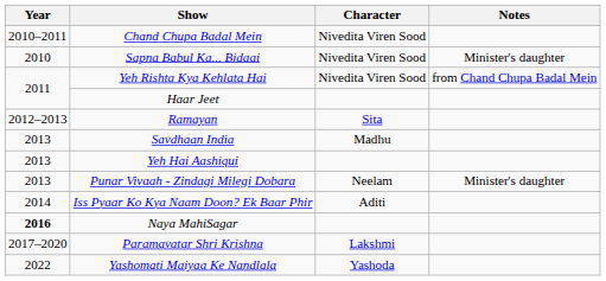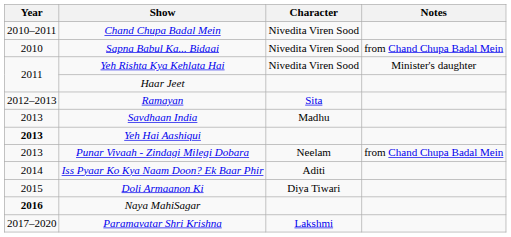 <table class="wikitable" style="text-align:center;">
 <tr>
 <th>Year</th>
 <th>Show</th>
 <th>Character</th>
 <th>Notes</th>
 </tr>
 <tr>
 <td>2010–2011</td>
 <td><em><a href='#'>Chand Chupa Badal Mein</a></em></td>
 <td>Nivedita Viren Sood</td>
 <td></td>
 </tr>
 <tr>
 <td>2010</td>
 <td><em><a href='#'>Sapna Babul Ka... Bidaai</a></em></td>
 <td>Nivedita Viren Sood</td>
-<td>Minister's daughter</td>
+<td>from <a href='#'>Chand Chupa Badal Mein</a></td>
 </tr>
 <tr>
 <td rowspan="2">2011</td>
 <td><em><a href='#'>Yeh Rishta Kya Kehlata Hai</a></em></td>
 <td>Nivedita Viren Sood</td>
-<td>from <a href='#'>Chand Chupa Badal Mein</a></td>
+<td>Minister's daughter</td>
 </tr>
 <tr>
 <td><em>Haar Jeet</em></td>
 <td></td>
 <td></td>
 </tr>
 <tr>
 <td>2012–2013</td>
 <td><em><a href='#'>Ramayan</a></em></td>
 <td><a href='#'>Sita</a></td>
 <td></td>
 </tr>
 <tr>
 <td>2013</td>
 <td><em><a href='#'>Savdhaan India</a></em></td>
 <td>Madhu</td>
 <td></td>
 </tr>
 <tr>
-<td>2013</td>
+<td><strong>2013</strong></td>
 <td><em><a href='#'>Yeh Hai Aashiqui</a></em></td>
 <td></td>
 <td></td>
 </tr>
 <tr>
 <td>2013</td>
 <td><em><a href='#'>Punar Vivaah - Zindagi Milegi Dobara</a></em></td>
 <td>Neelam</td>
-<td>Minister's daughter</td>
+<td>from <a href='#'>Chand Chupa Badal Mein</a></td>
 </tr>
 <tr>
 <td>2014</td>
 <td><em><a href='#'>Iss Pyaar Ko Kya Naam Doon? Ek Baar Phir</a></em></td>
 <td>Aditi</td>
+<td></td>
+</tr>
+<tr>
+<td>2015</td>
+<td><em><a href='#'>Doli Armaanon Ki</a></em></td>
+<td>Diya Tiwari</td>
 <td></td>
 </tr>
 <tr>
 <td><strong>2016</strong></td>
 <td><em>Naya MahiSagar</em></td>
 <td></td>
 <td></td>
 </tr>
 <tr>
 <td>2017–2020</td>
 <td><em><a href='#'>Paramavatar Shri Krishna</a></em></td>
 <td><a href='#'>Lakshmi</a></td>
 <td></td>
 </tr>
-<tr>
-<td>2022</td>
-<td><em><a href='#'>Yashomati Maiyaa Ke Nandlala</a></em></td>
-<td><a href='#'>Yashoda</a></td>
-<td></td>
-</tr>
 </table>
